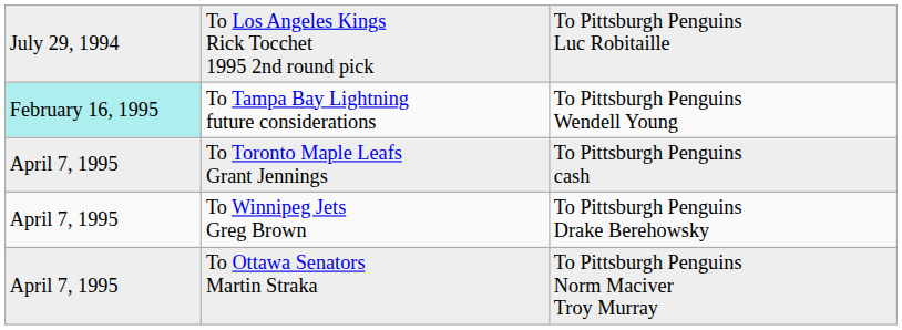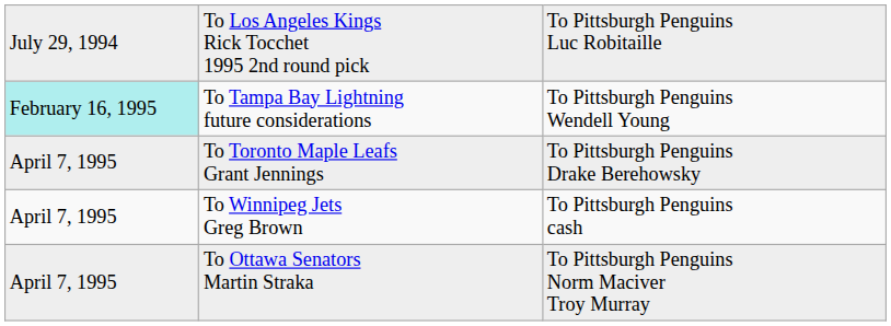 <table class="wikitable" style="border:1px solid #999999; width:80%;">
 <tr bgcolor="eeeeee">
 <td style="width:22%;">July 29, 1994</td>
 <td style="width:39%;" valign="top">To <a href='#'>Los Angeles Kings</a><br>Rick Tocchet<br>1995 2nd round pick</td>
 <td style="width:39%;" valign="top">To Pittsburgh Penguins<br>Luc Robitaille</td>
 </tr>
 <tr>
 <td style="background: paleturquoise; width:22%;">February 16, 1995</td>
 <td style="width:39%;" valign="top">To <a href='#'>Tampa Bay Lightning</a><br>future considerations</td>
 <td style="width:39%;" valign="top">To Pittsburgh Penguins<br>Wendell Young</td>
 </tr>
 <tr bgcolor="eeeeee">
 <td style="width:22%;">April 7, 1995</td>
 <td style="width:39%;" valign="top">To <a href='#'>Toronto Maple Leafs</a><br>Grant Jennings</td>
-<td style="width:39%;" valign="top">To Pittsburgh Penguins<br>cash</td>
+<td style="width:39%;" valign="top">To Pittsburgh Penguins<br>Drake Berehowsky</td>
 </tr>
 <tr>
 <td style="width:22%;">April 7, 1995</td>
 <td style="width:39%;" valign="top">To <a href='#'>Winnipeg Jets</a><br>Greg Brown</td>
-<td style="width:39%;" valign="top">To Pittsburgh Penguins<br>Drake Berehowsky</td>
+<td style="width:39%;" valign="top">To Pittsburgh Penguins<br>cash</td>
 </tr>
 <tr bgcolor="eeeeee">
 <td style="width:22%;">April 7, 1995</td>
 <td style="width:39%;" valign="top">To <a href='#'>Ottawa Senators</a><br>Martin Straka</td>
 <td style="width:39%;" valign="top">To Pittsburgh Penguins<br>Norm Maciver<br>Troy Murray</td>
 </tr>
 </table>
